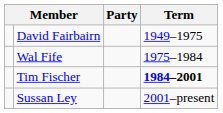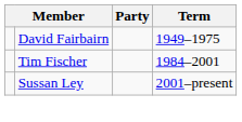 <table class="wikitable">
 <tr>
 <th colspan="2">Member</th>
 <th>Party</th>
 <th>Term</th>
 </tr>
 <tr>
 <td> </td>
 <td><a href='#'>David Fairbairn</a></td>
 <td></td>
 <td><a href='#'>1949</a>–1975</td>
 </tr>
 <tr>
 <td> </td>
-<td><a href='#'>Wal Fife</a></td>
-<td></td>
-<td><a href='#'>1975</a>–1984</td>
-</tr>
-<tr>
-<td> </td>
 <td><a href='#'>Tim Fischer</a></td>
 <td></td>
-<td><strong><a href='#'>1984</a>–2001</strong></td>
+<td><a href='#'>1984</a>–2001</td>
 </tr>
 <tr>
 <td> </td>
 <td><a href='#'>Sussan Ley</a></td>
 <td></td>
 <td><a href='#'>2001</a>–present</td>
 </tr>
 </table>
